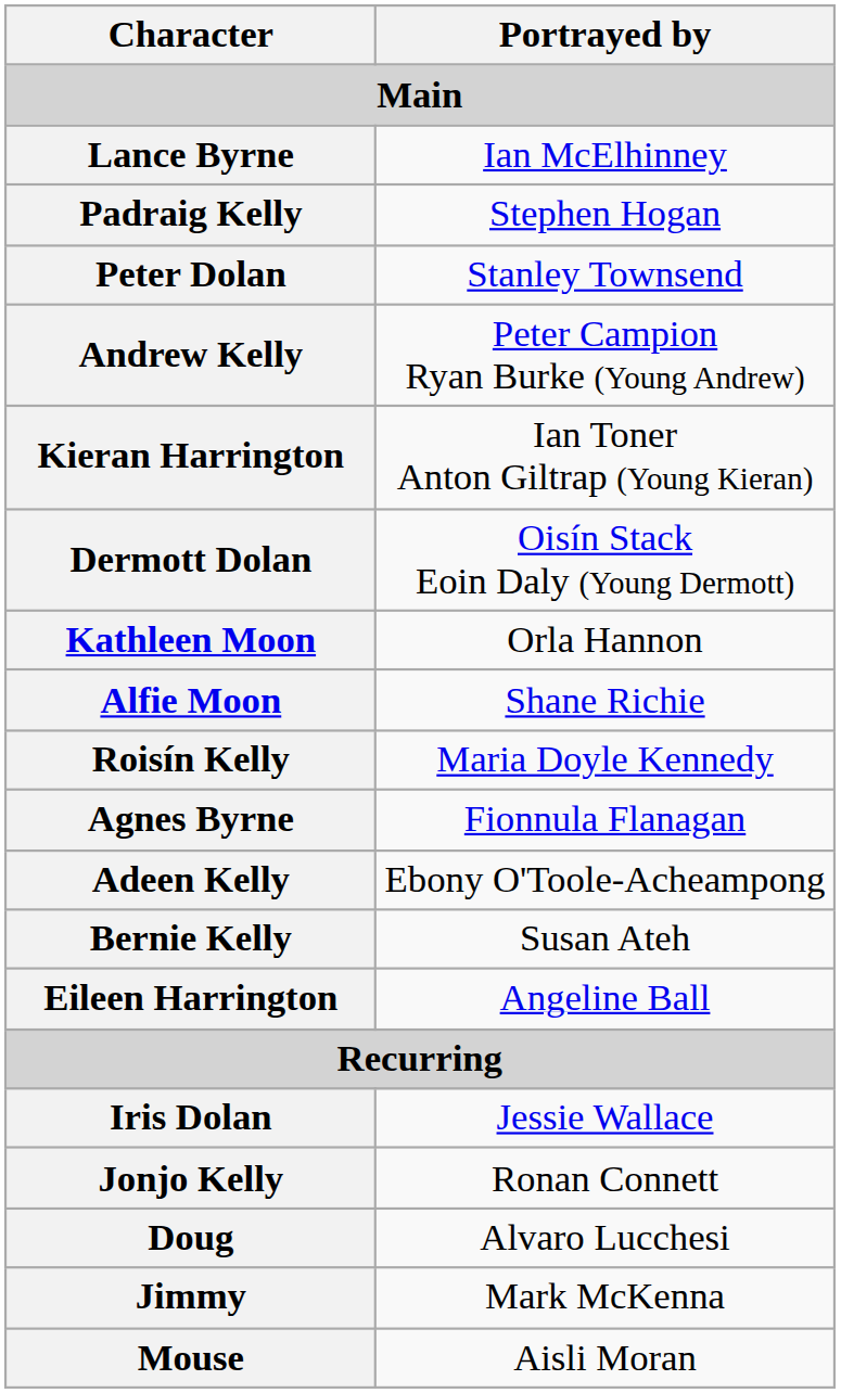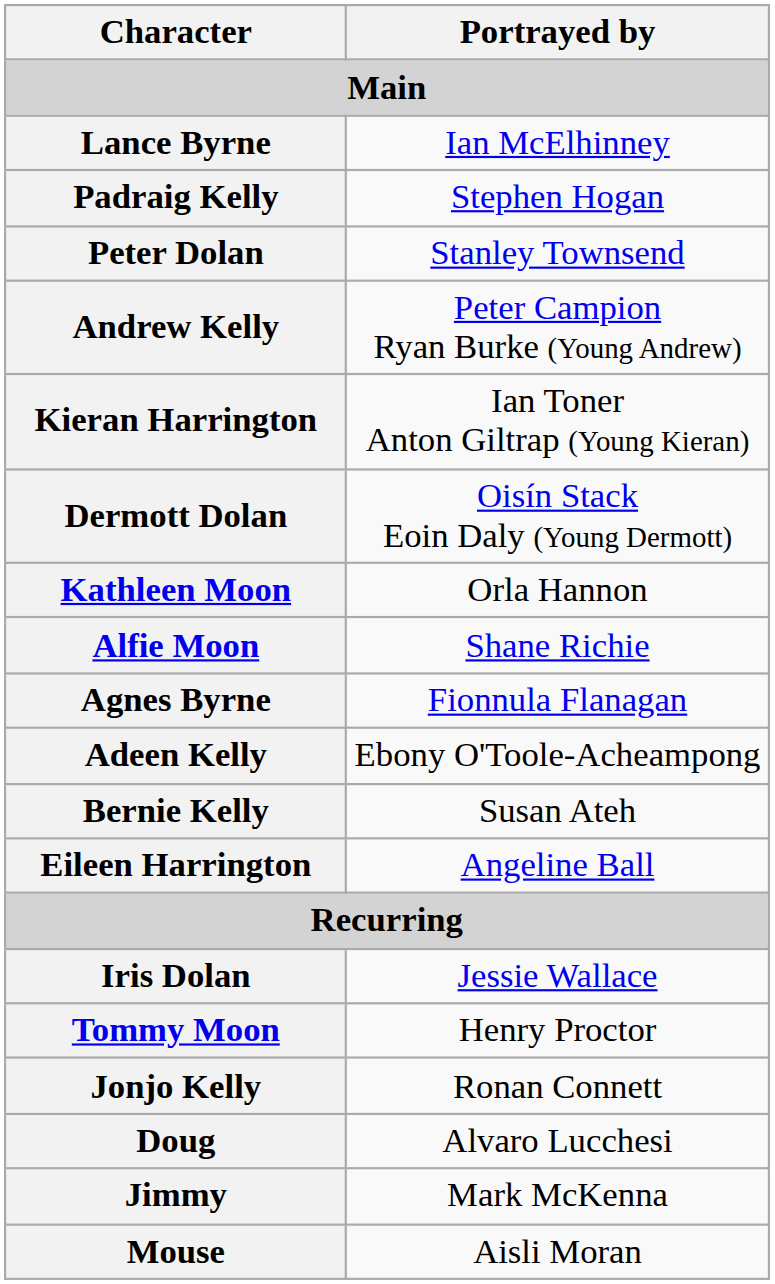 <table class="wikitable" style="text-align:center;">
 <tr>
 <th style="width:150px;" scope="col">Character</th>
 <th scope="col">Portrayed by<br></th>
 </tr>
 <tr>
 <th colspan="2" style="background:lightgrey;">Main</th>
 </tr>
 <tr>
 <th scope="row">Lance Byrne</th>
 <td><a href='#'>Ian McElhinney</a><br></td>
 </tr>
 <tr>
 <th scope="row">Padraig Kelly</th>
 <td><a href='#'>Stephen Hogan</a><br></td>
 </tr>
 <tr>
 <th scope="row">Peter Dolan</th>
 <td><a href='#'>Stanley Townsend</a><br></td>
 </tr>
 <tr>
 <th scope="row">Andrew Kelly</th>
 <td><a href='#'>Peter Campion</a><br>Ryan Burke <small>(Young Andrew)</small><br></td>
 </tr>
 <tr>
 <th scope="row">Kieran Harrington</th>
 <td>Ian Toner<br>Anton Giltrap <small>(Young Kieran)</small><br></td>
 </tr>
 <tr>
 <th scope="row">Dermott Dolan</th>
 <td><a href='#'>Oisín Stack</a><br>Eoin Daly <small>(Young Dermott)</small><br></td>
 </tr>
 <tr>
 <th scope="row"><a href='#'>Kathleen Moon</a></th>
 <td>Orla Hannon<br></td>
 </tr>
 <tr>
 <th scope="row"><a href='#'>Alfie Moon</a></th>
 <td><a href='#'>Shane Richie</a><br></td>
 </tr>
 <tr>
-<th scope="row">Roisín Kelly</th>
-<td><a href='#'>Maria Doyle Kennedy</a><br></td>
-</tr>
-<tr>
 <th scope="row">Agnes Byrne</th>
 <td><a href='#'>Fionnula Flanagan</a><br></td>
 </tr>
 <tr>
 <th scope="row">Adeen Kelly</th>
 <td>Ebony O'Toole-Acheampong<br></td>
 </tr>
 <tr>
 <th scope="row">Bernie Kelly</th>
 <td>Susan Ateh<br></td>
 </tr>
 <tr>
 <th scope="row">Eileen Harrington</th>
 <td><a href='#'>Angeline Ball</a><br></td>
 </tr>
 <tr>
 <th colspan="2" style="background:lightgrey;">Recurring</th>
 </tr>
 <tr>
 <th scope="row">Iris Dolan</th>
 <td><a href='#'>Jessie Wallace</a><br></td>
 </tr>
 <tr>
+<th scope="row"><a href='#'>Tommy Moon</a></th>
+<td>Henry Proctor<br></td>
+</tr>
+<tr>
 <th scope="row">Jonjo Kelly</th>
 <td>Ronan Connett<br></td>
 </tr>
 <tr>
 <th scope="row">Doug</th>
 <td>Alvaro Lucchesi<br></td>
 </tr>
 <tr>
 <th scope="row">Jimmy</th>
 <td>Mark McKenna<br></td>
 </tr>
 <tr>
 <th scope="row">Mouse</th>
 <td>Aisli Moran<br></td>
 </tr>
 </table>
